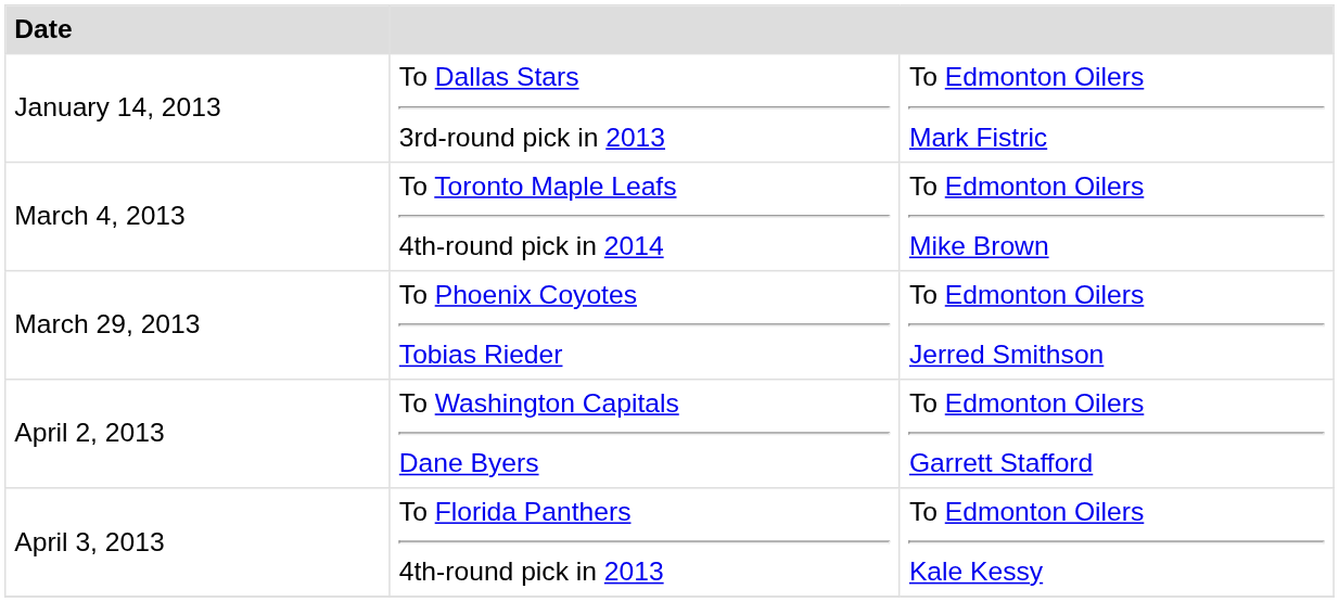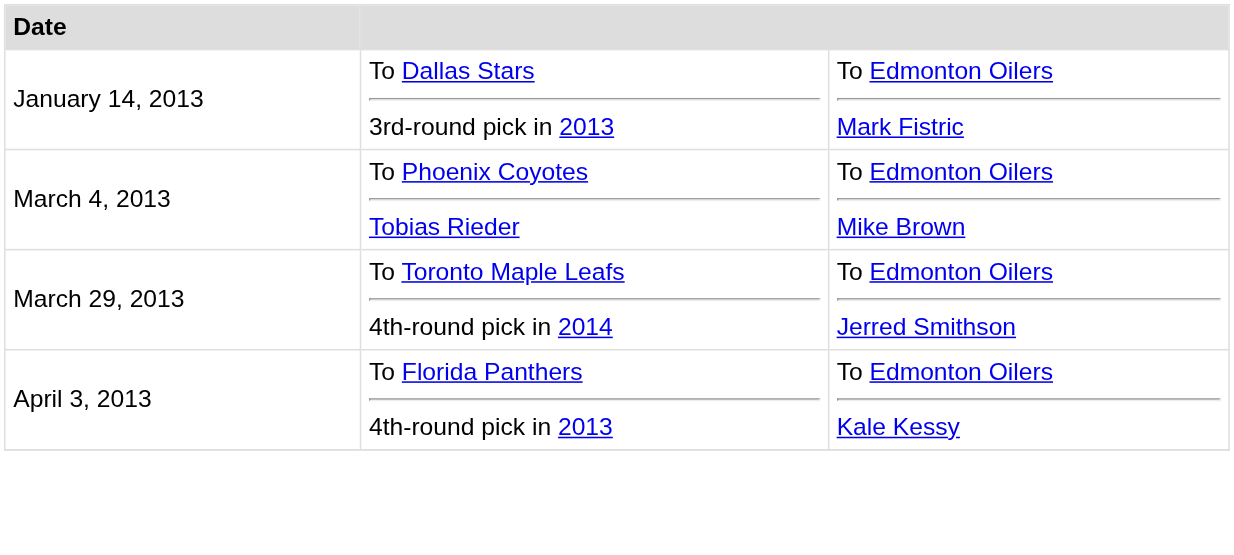 <table border=1 style="border-collapse:collapse" bordercolor="#DFDFDF" cellpadding="5" width=90%>
 <tr bgcolor="#dddddd">
 <td><strong>Date</strong></td>
 <th colspan="2"></th>
 </tr>
 <tr>
 <td>January 14, 2013</td>
 <td valign="top">To <a href='#'>Dallas Stars</a> <hr>3rd-round pick in <a href='#'>2013</a></td>
 <td valign="top">To <a href='#'>Edmonton Oilers</a> <hr><a href='#'>Mark Fistric</a></td>
 </tr>
 <tr>
 <td>March 4, 2013</td>
-<td valign="top">To <a href='#'>Toronto Maple Leafs</a> <hr>4th-round pick in <a href='#'>2014</a></td>
+<td valign="top">To <a href='#'>Phoenix Coyotes</a> <hr><a href='#'>Tobias Rieder</a></td>
 <td valign="top">To <a href='#'>Edmonton Oilers</a> <hr><a href='#'>Mike Brown</a></td>
 </tr>
 <tr>
 <td>March 29, 2013</td>
-<td valign="top">To <a href='#'>Phoenix Coyotes</a> <hr><a href='#'>Tobias Rieder</a></td>
+<td valign="top">To <a href='#'>Toronto Maple Leafs</a> <hr>4th-round pick in <a href='#'>2014</a></td>
 <td valign="top">To <a href='#'>Edmonton Oilers</a> <hr><a href='#'>Jerred Smithson</a></td>
-</tr>
-<tr>
-<td>April 2, 2013</td>
-<td valign="top">To <a href='#'>Washington Capitals</a> <hr><a href='#'>Dane Byers</a></td>
-<td valign="top">To <a href='#'>Edmonton Oilers</a> <hr><a href='#'>Garrett Stafford</a></td>
 </tr>
 <tr>
 <td>April 3, 2013</td>
 <td valign="top">To <a href='#'>Florida Panthers</a> <hr>4th-round pick in <a href='#'>2013</a></td>
 <td valign="top">To <a href='#'>Edmonton Oilers</a> <hr><a href='#'>Kale Kessy</a></td>
 </tr>
 <tr>
 </tr>
 </table>
